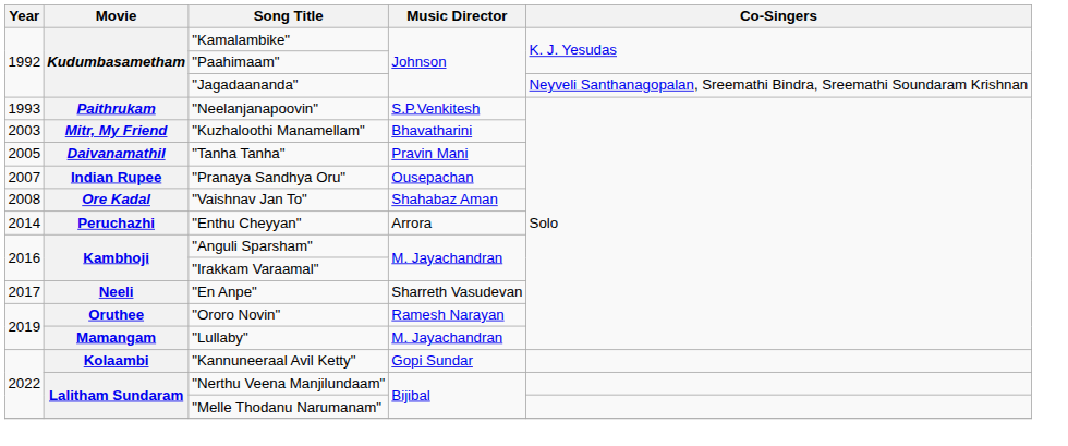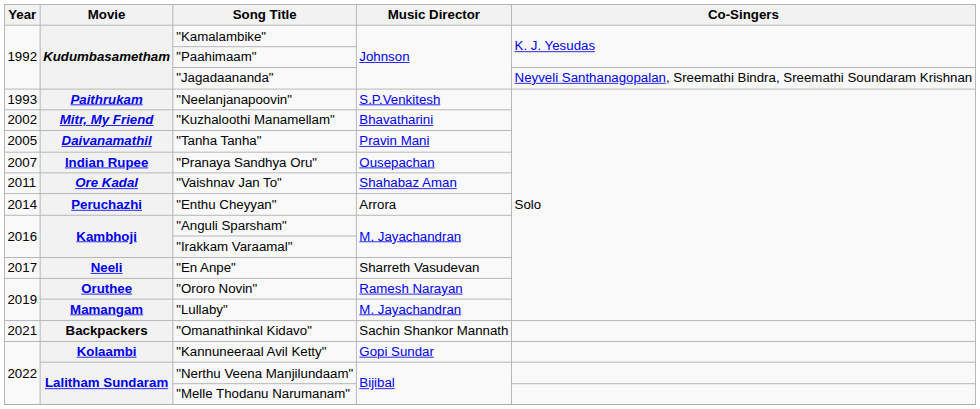 <table class="wikitable">
 <tr>
 <th>Year</th>
 <th>Movie</th>
 <th>Song Title</th>
 <th>Music Director</th>
 <th>Co-Singers</th>
 </tr>
 <tr>
 <td rowspan="3">1992</td>
 <th rowspan="3"><strong><em>Kudumbasametham</em></strong></th>
 <td>"Kamalambike"</td>
 <td rowspan="3"><a href='#'>Johnson</a></td>
 <td rowspan="2"><a href='#'>K. J. Yesudas</a></td>
 </tr>
 <tr>
 <td>"Paahimaam"</td>
 </tr>
 <tr>
 <td>"Jagadaananda"</td>
 <td><a href='#'>Neyveli Santhanagopalan</a>, Sreemathi Bindra, Sreemathi Soundaram Krishnan</td>
 </tr>
 <tr>
 <td>1993</td>
 <th><strong><em><a href='#'>Paithrukam</a></em></strong></th>
 <td>"Neelanjanapoovin"</td>
 <td><a href='#'>S.P.Venkitesh</a></td>
 <td rowspan="11">Solo</td>
 </tr>
 <tr>
-<td>2003</td>
+<td>2002</td>
 <th><strong><em><a href='#'>Mitr, My Friend</a></em></strong></th>
 <td>"Kuzhaloothi Manamellam"</td>
 <td><a href='#'>Bhavatharini</a></td>
 </tr>
 <tr>
 <td>2005</td>
 <th><strong><em><a href='#'>Daivanamathil</a></em></strong></th>
 <td>"Tanha Tanha"</td>
 <td><a href='#'>Pravin Mani</a></td>
 </tr>
 <tr>
 <td>2007</td>
 <th></strong><a href='#'></em>Indian Rupee<em></a><strong></th>
 <td>"Pranaya Sandhya Oru"</td>
 <td><a href='#'>Ousepachan</a></td>
 </tr>
 <tr>
-<td>2008</td>
+<td>2011</td>
 <th><strong> <em><a href='#'>Ore Kadal</a><strong><em></th>
 <td>"Vaishnav Jan To"</td>
 <td><a href='#'>Shahabaz Aman</a></td>
 </tr>
 <tr>
 <td>2014</td>
 <th></em></strong><a href='#'>Peruchazhi</a><strong><em></th>
 <td>"Enthu Cheyyan"</td>
 <td>Arrora</td>
 </tr>
 <tr>
 <td rowspan="2">2016</td>
 <th rowspan="2"></strong><a href='#'></em>Kambhoji<em></a><strong></th>
 <td>"Anguli Sparsham"</td>
 <td rowspan="2"><a href='#'>M. Jayachandran</a></td>
 </tr>
 <tr>
 <td>"Irakkam Varaamal"</td>
 </tr>
 <tr>
 <td>2017</td>
 <th></strong><a href='#'></em>Neeli<em></a><strong></th>
 <td>"En Anpe"</td>
 <td>Sharreth Vasudevan</td>
 </tr>
 <tr>
 <td rowspan="2">2019</td>
 <th></em><a href='#'>Oruthee</a><em></th>
 <td>"Ororo Novin"</td>
 <td><a href='#'>Ramesh Narayan</a></td>
 </tr>
 <tr>
 <th><a href='#'></em>Mamangam<em></a></th>
 <td>"Lullaby"</td>
 <td><a href='#'>M. Jayachandran</a></td>
 </tr>
 <tr>
+<td>2021</td>
+<th></em>Backpackers<em></th>
+<td>"Omanathinkal Kidavo"</td>
+<td>Sachin Shankor Mannath</td>
+<td></td>
+</tr>
+<tr>
 <td rowspan="3">2022</td>
 <th></em><a href='#'>Kolaambi</a><em></th>
 <td>"Kannuneeraal Avil Ketty"</td>
 <td><a href='#'>Gopi Sundar</a></td>
 <td></td>
 </tr>
 <tr>
 <th rowspan="2"></em><a href='#'>Lalitham Sundaram</a><em></th>
 <td>"Nerthu Veena Manjilundaam"</td>
 <td rowspan="2"><a href='#'>Bijibal</a></td>
 <td></td>
 </tr>
 <tr>
 <td>"Melle Thodanu Narumanam"</td>
 <td></td>
 </tr>
 <tr>
 </tr>
 </table>
